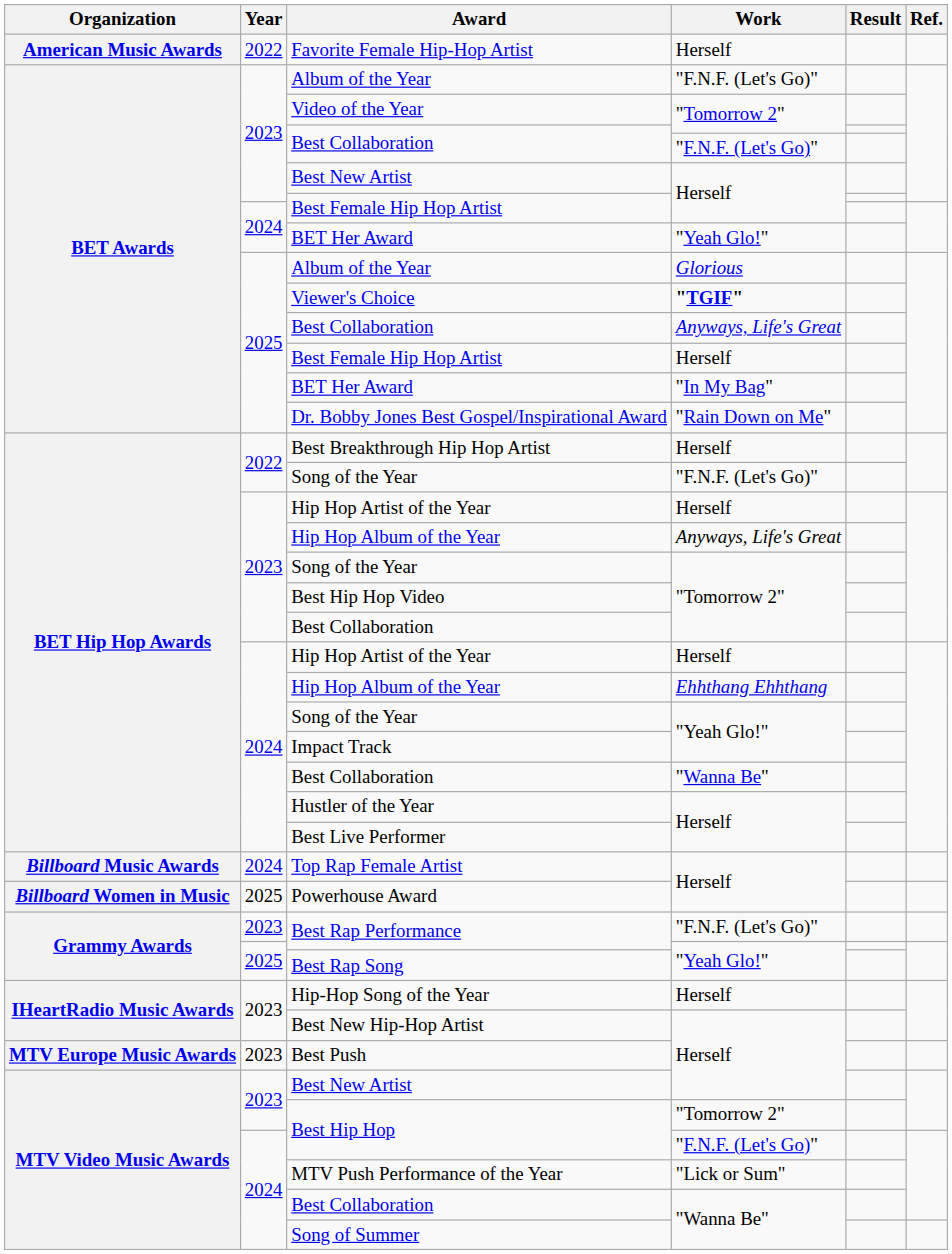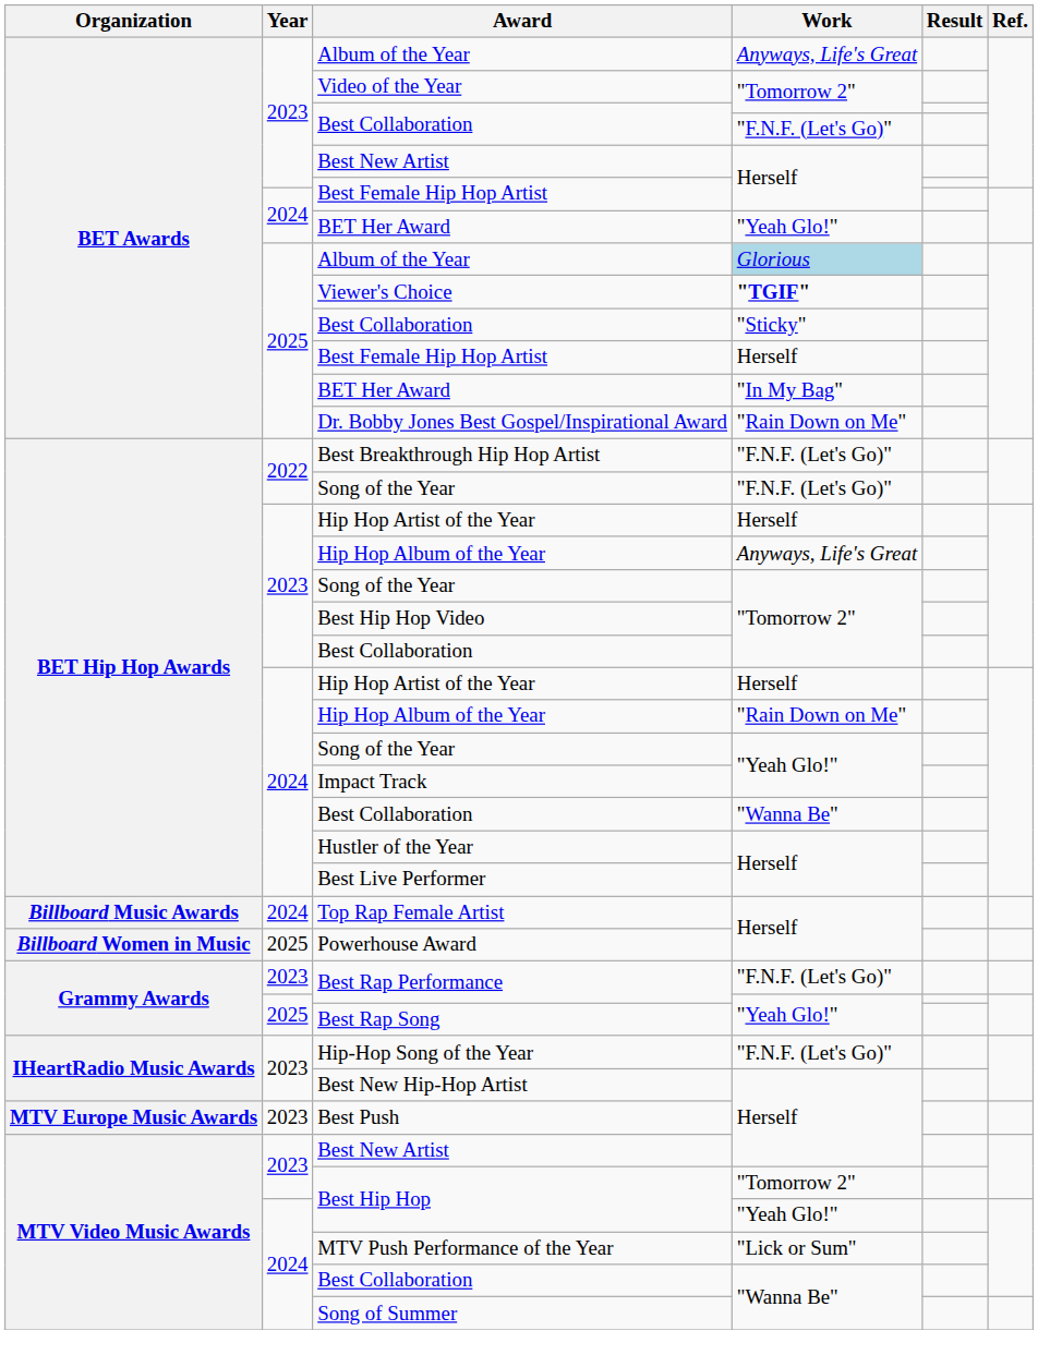 <table class="wikitable sortable plainrowheaders">
 <tr>
 <th>Organization</th>
 <th>Year</th>
 <th>Award</th>
 <th>Work</th>
 <th>Result</th>
 <th>Ref.</th>
 </tr>
 <tr>
-<th scope="row"><a href='#'>American Music Awards</a></th>
-<td><a href='#'>2022</a></td>
-<td><a href='#'>Favorite Female Hip-Hop Artist</a></td>
-<td>Herself</td>
-<td></td>
-<td style="text-align:center"></td>
-</tr>
-<tr>
 <th rowspan="14" scope="row"><a href='#'>BET Awards</a></th>
 <td rowspan="6"><a href='#'>2023</a></td>
 <td><a href='#'>Album of the Year</a></td>
-<td>"F.N.F. (Let's Go)"</td>
+<td><em><a href='#'>Anyways, Life's Great</a></em></td>
 <td></td>
 <td rowspan="6" style="text-align:center"></td>
 </tr>
 <tr>
 <td><a href='#'>Video of the Year</a></td>
 <td rowspan="2">"<a href='#'>Tomorrow 2</a>" </td>
 <td></td>
 </tr>
 <tr>
 <td rowspan="2"><a href='#'>Best Collaboration</a></td>
 <td></td>
 </tr>
 <tr>
 <td>"<a href='#'>F.N.F. (Let's Go)</a>"</td>
 <td></td>
 </tr>
 <tr>
 <td><a href='#'>Best New Artist</a></td>
 <td rowspan="3">Herself</td>
 <td></td>
 </tr>
 <tr>
 <td rowspan="2"><a href='#'>Best Female Hip Hop Artist</a></td>
 <td></td>
 </tr>
 <tr>
 <td rowspan="2"><a href='#'>2024</a></td>
 <td></td>
 <td rowspan="2" style="text-align:center"></td>
 </tr>
 <tr>
 <td><a href='#'>BET Her Award</a></td>
 <td>"<a href='#'>Yeah Glo!</a>"</td>
 <td></td>
 </tr>
 <tr>
 <td rowspan="6"><a href='#'>2025</a></td>
 <td><a href='#'>Album of the Year</a></td>
-<td><a href='#'><em>Glorious</em></a></td>
+<td style="background: lightblue;"><a href='#'><em>Glorious</em></a></td>
 <td></td>
 <td rowspan="6" style="text-align: center;"></td>
 </tr>
 <tr>
 <td><a href='#'>Viewer's Choice</a></td>
 <td><strong>"<a href='#'>TGIF</a>"</strong></td>
 <td></td>
 </tr>
 <tr>
 <td><a href='#'>Best Collaboration</a></td>
-<td><em><a href='#'>Anyways, Life's Great</a></em></td>
+<td>"<a href='#'>Sticky</a>"</td>
 <td></td>
 </tr>
 <tr>
 <td><a href='#'>Best Female Hip Hop Artist</a></td>
 <td>Herself</td>
 <td></td>
 </tr>
 <tr>
 <td><a href='#'>BET Her Award</a></td>
 <td>"<a href='#'>In My Bag</a>"</td>
 <td></td>
 </tr>
 <tr>
 <td><a href='#'>Dr. Bobby Jones Best Gospel/Inspirational Award</a></td>
 <td>"<a href='#'>Rain Down on Me</a>"</td>
 <td></td>
 </tr>
 <tr>
 <th scope="row" rowspan="14"><a href='#'>BET Hip Hop Awards</a></th>
 <td rowspan="2"><a href='#'>2022</a></td>
 <td>Best Breakthrough Hip Hop Artist</td>
-<td>Herself</td>
+<td>"F.N.F. (Let's Go)"</td>
 <td></td>
 <td rowspan="2" style="text-align:center"></td>
 </tr>
 <tr>
 <td>Song of the Year</td>
 <td>"F.N.F. (Let's Go)"</td>
 <td></td>
 </tr>
 <tr>
 <td rowspan="5"><a href='#'>2023</a></td>
 <td>Hip Hop Artist of the Year</td>
 <td>Herself</td>
 <td></td>
 <td rowspan="5" style="text-align:center"></td>
 </tr>
 <tr>
 <td><a href='#'>Hip Hop Album of the Year</a></td>
 <td><em>Anyways, Life's Great</em></td>
 <td></td>
 </tr>
 <tr>
 <td>Song of the Year</td>
 <td rowspan="3">"Tomorrow 2" </td>
 <td></td>
 </tr>
 <tr>
 <td>Best Hip Hop Video</td>
 <td></td>
 </tr>
 <tr>
 <td>Best Collaboration</td>
 <td></td>
 </tr>
 <tr>
 <td rowspan="7"><a href='#'>2024</a></td>
 <td>Hip Hop Artist of the Year</td>
 <td>Herself</td>
 <td></td>
 <td rowspan="7" style="text-align:center"></td>
 </tr>
 <tr>
 <td><a href='#'>Hip Hop Album of the Year</a></td>
-<td><em><a href='#'>Ehhthang Ehhthang</a></em></td>
+<td>"<a href='#'>Rain Down on Me</a>"</td>
 <td></td>
 </tr>
 <tr>
 <td>Song of the Year</td>
 <td rowspan="2">"Yeah Glo!"</td>
 <td></td>
 </tr>
 <tr>
 <td>Impact Track</td>
 <td></td>
 </tr>
 <tr>
 <td>Best Collaboration</td>
 <td>"<a href='#'>Wanna Be</a>" </td>
 <td></td>
 </tr>
 <tr>
 <td>Hustler of the Year</td>
 <td rowspan="2">Herself</td>
 <td></td>
 </tr>
 <tr>
 <td>Best Live Performer</td>
 <td></td>
 </tr>
 <tr>
 <th scope="row"><a href='#'><em>Billboard</em> Music Awards</a></th>
 <td><a href='#'>2024</a></td>
 <td><a href='#'>Top Rap Female Artist</a></td>
 <td rowspan="2">Herself</td>
 <td></td>
 <td style="text-align:center"></td>
 </tr>
 <tr>
 <th scope="row"><a href='#'><em>Billboard</em> Women in Music</a></th>
 <td>2025</td>
 <td>Powerhouse Award</td>
 <td></td>
 <td style="text-align:center"></td>
 </tr>
 <tr>
 <th rowspan="3" scope="row"><a href='#'>Grammy Awards</a></th>
 <td><a href='#'>2023</a></td>
 <td rowspan="2"><a href='#'>Best Rap Performance</a></td>
 <td>"F.N.F. (Let's Go)"</td>
 <td></td>
 <td style="text-align:center"></td>
 </tr>
 <tr>
 <td rowspan="2"><a href='#'>2025</a></td>
 <td rowspan="2">"<a href='#'>Yeah Glo!</a>"</td>
 <td></td>
 <td rowspan="2" style="text-align:center"></td>
 </tr>
 <tr>
 <td><a href='#'>Best Rap Song</a></td>
 <td></td>
 </tr>
 <tr>
 <th scope="row" rowspan="2"><a href='#'>IHeartRadio Music Awards</a></th>
 <td rowspan="2">2023</td>
 <td>Hip-Hop Song of the Year</td>
-<td>Herself</td>
+<td>"F.N.F. (Let's Go)"</td>
 <td></td>
 <td rowspan="2" style="text-align:center"></td>
 </tr>
 <tr>
 <td>Best New Hip-Hop Artist</td>
 <td rowspan="3">Herself</td>
 <td></td>
 </tr>
 <tr>
 <th scope="row"><a href='#'>MTV Europe Music Awards</a></th>
 <td>2023</td>
 <td>Best Push</td>
 <td></td>
 <td style="text-align:center"></td>
 </tr>
 <tr>
 <th rowspan="6" scope="row"><a href='#'>MTV Video Music Awards</a></th>
 <td rowspan="2"><a href='#'>2023</a></td>
 <td><a href='#'>Best New Artist</a></td>
 <td></td>
 <td rowspan="2" style="text-align:center"></td>
 </tr>
 <tr>
 <td rowspan="2"><a href='#'>Best Hip Hop</a></td>
 <td>"Tomorrow 2" </td>
 <td></td>
 </tr>
 <tr>
 <td rowspan="4"><a href='#'>2024</a></td>
-<td>"<a href='#'>F.N.F. (Let's Go)</a>"</td>
+<td>"Yeah Glo!"</td>
 <td></td>
 <td rowspan="3" style="text-align:center"></td>
 </tr>
 <tr>
 <td>MTV Push Performance of the Year</td>
 <td>"Lick or Sum"</td>
 <td></td>
 </tr>
 <tr>
 <td><a href='#'>Best Collaboration</a></td>
 <td rowspan="2">"Wanna Be" </td>
 <td></td>
 </tr>
 <tr>
 <td><a href='#'>Song of Summer</a></td>
 <td></td>
 <td style="text-align:center;"></td>
 </tr>
 </table>
